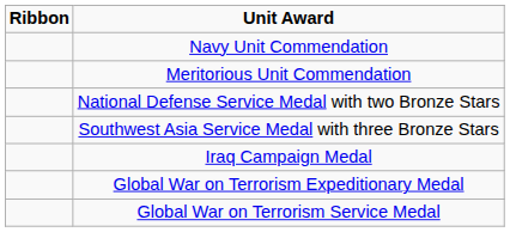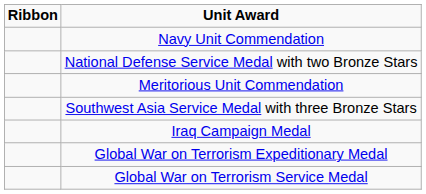 <table class="wikitable" style="text-align:center; clear: center">
 <tr>
 <td><strong>Ribbon</strong></td>
 <td><strong>Unit Award </strong></td>
 </tr>
 <tr>
 <td></td>
 <td><a href='#'>Navy Unit Commendation</a></td>
 </tr>
 <tr>
 <td></td>
-<td><a href='#'>Meritorious Unit Commendation</a></td>
+<td><a href='#'>National Defense Service Medal</a> with two Bronze Stars</td>
 </tr>
 <tr>
 <td></td>
-<td><a href='#'>National Defense Service Medal</a> with two Bronze Stars</td>
+<td><a href='#'>Meritorious Unit Commendation</a></td>
 </tr>
 <tr>
 <td></td>
 <td><a href='#'>Southwest Asia Service Medal</a> with three Bronze Stars</td>
 </tr>
 <tr>
 <td></td>
 <td><a href='#'>Iraq Campaign Medal</a></td>
 </tr>
 <tr>
 <td></td>
 <td><a href='#'>Global War on Terrorism Expeditionary Medal</a></td>
 </tr>
 <tr>
 <td></td>
 <td><a href='#'>Global War on Terrorism Service Medal</a></td>
 </tr>
 </table>
